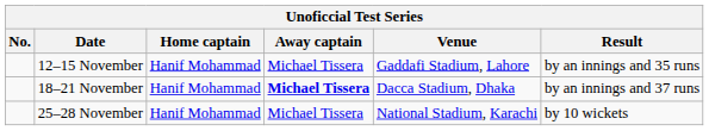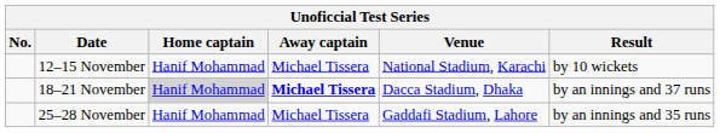 <table class="wikitable">
 <tr>
 <th colspan="9">Unoficcial Test Series</th>
 </tr>
 <tr>
 <th>No.</th>
 <th>Date</th>
 <th>Home captain</th>
 <th>Away captain</th>
 <th>Venue</th>
 <th>Result</th>
 </tr>
 <tr>
 <td></td>
 <td>12–15 November</td>
 <td><a href='#'>Hanif Mohammad</a></td>
 <td><a href='#'>Michael Tissera</a></td>
-<td><a href='#'>Gaddafi Stadium</a>, <a href='#'>Lahore</a></td>
-<td> by an innings and 35 runs</td>
+<td><a href='#'>National Stadium</a>, <a href='#'>Karachi</a></td>
+<td> by 10 wickets</td>
 </tr>
 <tr>
 <td></td>
 <td>18–21 November</td>
-<td><a href='#'>Hanif Mohammad</a></td>
+<td style="background: lightgrey;"><a href='#'>Hanif Mohammad</a></td>
 <td><strong><a href='#'>Michael Tissera</a></strong></td>
 <td><a href='#'>Dacca Stadium</a>, <a href='#'>Dhaka</a></td>
 <td> by an innings and 37 runs</td>
 </tr>
 <tr>
 <td></td>
 <td>25–28 November</td>
 <td><a href='#'>Hanif Mohammad</a></td>
 <td><a href='#'>Michael Tissera</a></td>
-<td><a href='#'>National Stadium</a>, <a href='#'>Karachi</a></td>
-<td> by 10 wickets</td>
+<td><a href='#'>Gaddafi Stadium</a>, <a href='#'>Lahore</a></td>
+<td> by an innings and 35 runs</td>
 </tr>
 </table>
